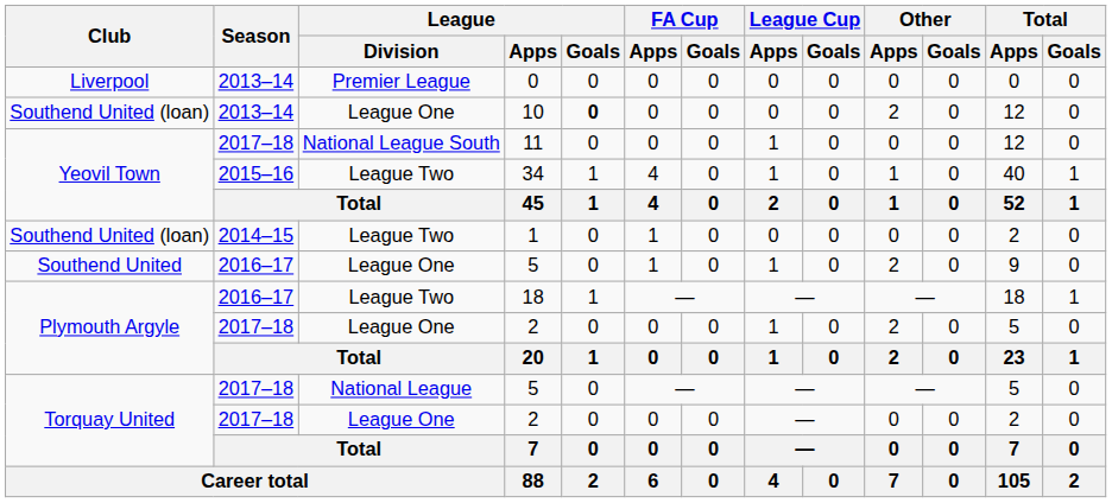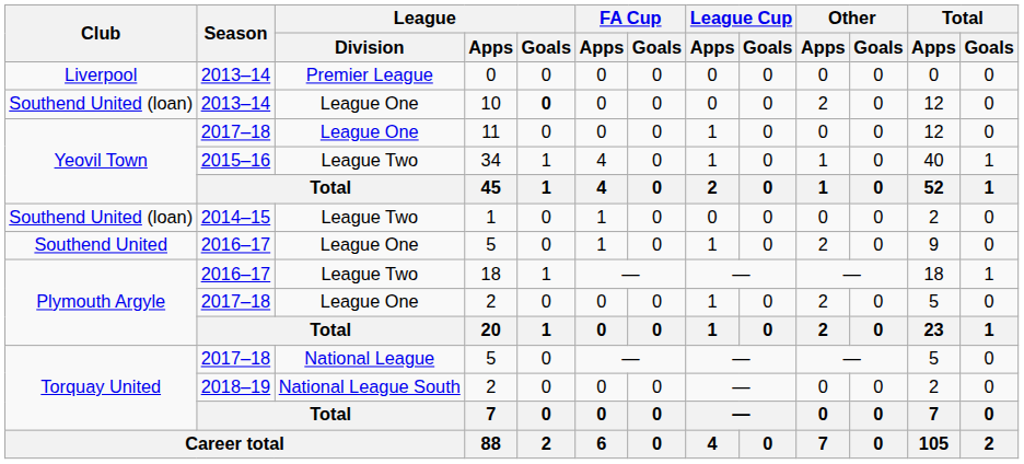 <table class="wikitable" style="text-align: center;">
 <tr>
 <th rowspan="2">Club</th>
 <th rowspan="2">Season</th>
 <th colspan="3">League</th>
 <th colspan="2"><a href='#'>FA Cup</a></th>
 <th colspan="2"><a href='#'>League Cup</a></th>
 <th colspan="2">Other</th>
 <th colspan="2">Total</th>
 </tr>
 <tr>
 <th>Division</th>
 <th>Apps</th>
 <th>Goals</th>
 <th>Apps</th>
 <th>Goals</th>
 <th>Apps</th>
 <th>Goals</th>
 <th>Apps</th>
 <th>Goals</th>
 <th>Apps</th>
 <th>Goals</th>
 </tr>
 <tr>
 <td><a href='#'>Liverpool</a></td>
 <td><a href='#'>2013–14</a></td>
 <td><a href='#'>Premier League</a></td>
 <td>0</td>
 <td>0</td>
 <td>0</td>
 <td>0</td>
 <td>0</td>
 <td>0</td>
 <td>0</td>
 <td>0</td>
 <td>0</td>
 <td>0</td>
 </tr>
 <tr>
 <td><a href='#'>Southend United</a> (loan)</td>
 <td><a href='#'>2013–14</a></td>
 <td>League One</td>
 <td>10</td>
 <td><strong>0</strong></td>
 <td>0</td>
 <td>0</td>
 <td>0</td>
 <td>0</td>
 <td>2</td>
 <td>0</td>
 <td>12</td>
 <td>0</td>
 </tr>
 <tr>
 <td rowspan="3"><a href='#'>Yeovil Town</a></td>
 <td><a href='#'>2017–18</a></td>
-<td><a href='#'>National League South</a></td>
+<td><a href='#'>League One</a></td>
 <td>11</td>
 <td>0</td>
 <td>0</td>
 <td>0</td>
 <td>1</td>
 <td>0</td>
 <td>0</td>
 <td>0</td>
 <td>12</td>
 <td>0</td>
 </tr>
 <tr>
 <td><a href='#'>2015–16</a></td>
 <td>League Two</td>
 <td>34</td>
 <td>1</td>
 <td>4</td>
 <td>0</td>
 <td>1</td>
 <td>0</td>
 <td>1</td>
 <td>0</td>
 <td>40</td>
 <td>1</td>
 </tr>
 <tr>
 <th colspan="2">Total</th>
 <th>45</th>
 <th>1</th>
 <th>4</th>
 <th>0</th>
 <th>2</th>
 <th>0</th>
 <th>1</th>
 <th>0</th>
 <th>52</th>
 <th>1</th>
 </tr>
 <tr>
 <td><a href='#'>Southend United</a> (loan)</td>
 <td><a href='#'>2014–15</a></td>
 <td>League Two</td>
 <td>1</td>
 <td>0</td>
 <td>1</td>
 <td>0</td>
 <td>0</td>
 <td>0</td>
 <td>0</td>
 <td>0</td>
 <td>2</td>
 <td>0</td>
 </tr>
 <tr>
 <td><a href='#'>Southend United</a></td>
 <td><a href='#'>2016–17</a></td>
 <td>League One</td>
 <td>5</td>
 <td>0</td>
 <td>1</td>
 <td>0</td>
 <td>1</td>
 <td>0</td>
 <td>2</td>
 <td>0</td>
 <td>9</td>
 <td>0</td>
 </tr>
 <tr>
 <td rowspan="3"><a href='#'>Plymouth Argyle</a></td>
 <td><a href='#'>2016–17</a></td>
 <td>League Two</td>
 <td>18</td>
 <td>1</td>
 <td colspan="2">—</td>
 <td colspan="2">—</td>
 <td colspan="2">—</td>
 <td>18</td>
 <td>1</td>
 </tr>
 <tr>
 <td><a href='#'>2017–18</a></td>
 <td>League One</td>
 <td>2</td>
 <td>0</td>
 <td>0</td>
 <td>0</td>
 <td>1</td>
 <td>0</td>
 <td>2</td>
 <td>0</td>
 <td>5</td>
 <td>0</td>
 </tr>
 <tr>
 <th colspan="2">Total</th>
 <th>20</th>
 <th>1</th>
 <th>0</th>
 <th>0</th>
 <th>1</th>
 <th>0</th>
 <th>2</th>
 <th>0</th>
 <th>23</th>
 <th>1</th>
 </tr>
 <tr>
 <td rowspan="3"><a href='#'>Torquay United</a></td>
 <td><a href='#'>2017–18</a></td>
 <td><a href='#'>National League</a></td>
 <td>5</td>
 <td>0</td>
 <td colspan="2">—</td>
 <td colspan="2">—</td>
 <td colspan="2">—</td>
 <td>5</td>
 <td>0</td>
 </tr>
 <tr>
-<td><a href='#'>2017–18</a></td>
-<td><a href='#'>League One</a></td>
+<td><a href='#'>2018–19</a></td>
+<td><a href='#'>National League South</a></td>
 <td>2</td>
 <td>0</td>
 <td>0</td>
 <td>0</td>
 <td colspan="2">—</td>
 <td>0</td>
 <td>0</td>
 <td>2</td>
 <td>0</td>
 </tr>
 <tr>
 <th colspan="2">Total</th>
 <th>7</th>
 <th>0</th>
 <th>0</th>
 <th>0</th>
 <th colspan="2">—</th>
 <th>0</th>
 <th>0</th>
 <th>7</th>
 <th>0</th>
 </tr>
 <tr>
 <th colspan=3>Career total</th>
 <th>88</th>
 <th>2</th>
 <th>6</th>
 <th>0</th>
 <th>4</th>
 <th>0</th>
 <th>7</th>
 <th>0</th>
 <th>105</th>
 <th>2</th>
 </tr>
 </table>
